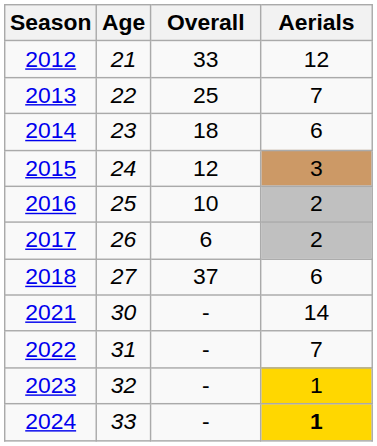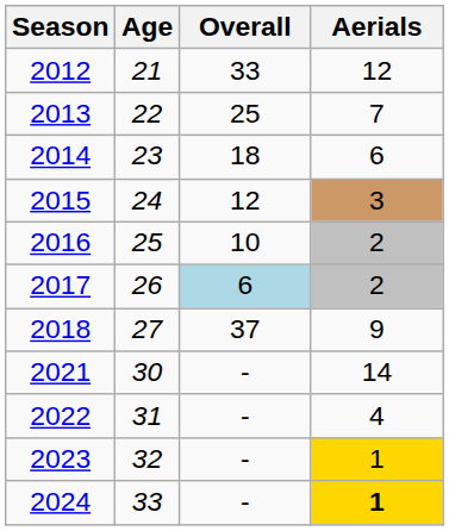 <table class=wikitable style="text-align:center">
 <tr>
 <th>Season</th>
 <th>Age</th>
 <th style="width:70px;">Overall</th>
 <th style="width:70px;">Aerials</th>
 </tr>
 <tr>
 <td><a href='#'>2012</a></td>
 <td><em>21</em></td>
 <td>33</td>
 <td>12</td>
 </tr>
 <tr>
 <td><a href='#'>2013</a></td>
 <td><em>22</em></td>
 <td>25</td>
 <td>7</td>
 </tr>
 <tr>
 <td><a href='#'>2014</a></td>
 <td><em>23</em></td>
 <td>18</td>
 <td>6</td>
 </tr>
 <tr>
 <td><a href='#'>2015</a></td>
 <td><em>24</em></td>
 <td>12</td>
 <td bgcolor="cc9966">3</td>
 </tr>
 <tr>
 <td><a href='#'>2016</a></td>
 <td><em>25</em></td>
 <td>10</td>
 <td bgcolor="silver">2</td>
 </tr>
 <tr>
 <td><a href='#'>2017</a></td>
 <td><em>26</em></td>
-<td>6</td>
+<td style="background: lightblue;">6</td>
 <td bgcolor="silver">2</td>
 </tr>
 <tr>
 <td><a href='#'>2018</a></td>
 <td><em>27</em></td>
 <td>37</td>
-<td>6</td>
+<td>9</td>
 </tr>
 <tr>
 <td><a href='#'>2021</a></td>
 <td><em>30</em></td>
 <td>-</td>
 <td>14</td>
 </tr>
 <tr>
 <td><a href='#'>2022</a></td>
 <td><em>31</em></td>
 <td>-</td>
-<td>7</td>
+<td>4</td>
 </tr>
 <tr>
 <td><a href='#'>2023</a></td>
 <td><em>32</em></td>
 <td>-</td>
 <td bgcolor="gold">1</td>
 </tr>
 <tr>
 <td><a href='#'>2024</a></td>
 <td><em>33</em></td>
 <td>-</td>
 <td bgcolor="gold"><strong>1</strong></td>
 </tr>
 </table>
